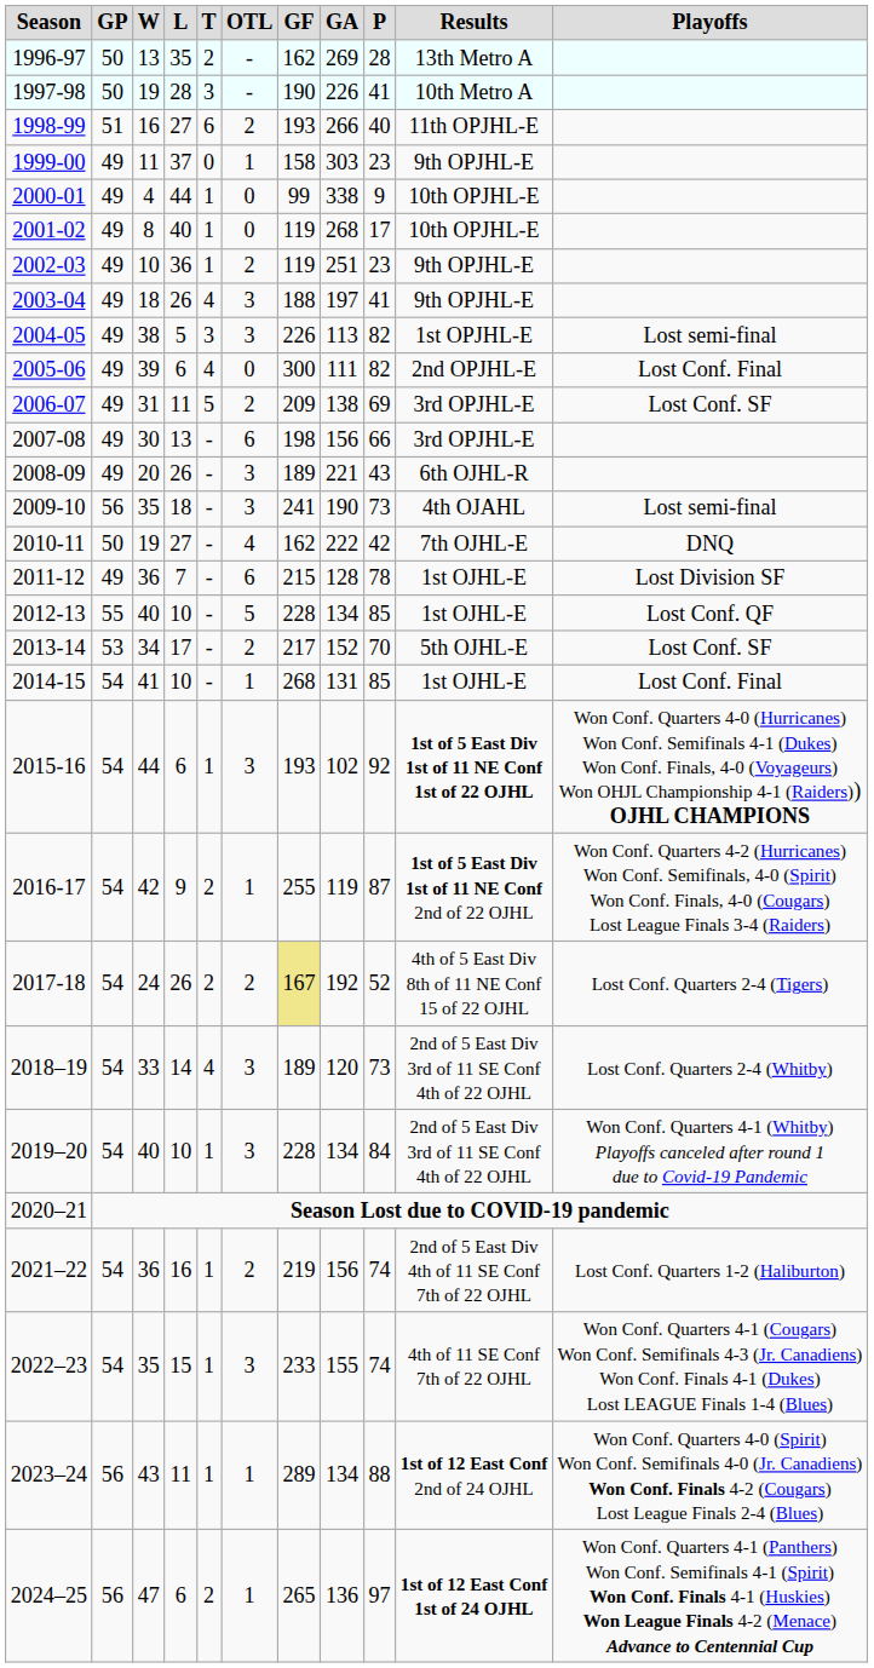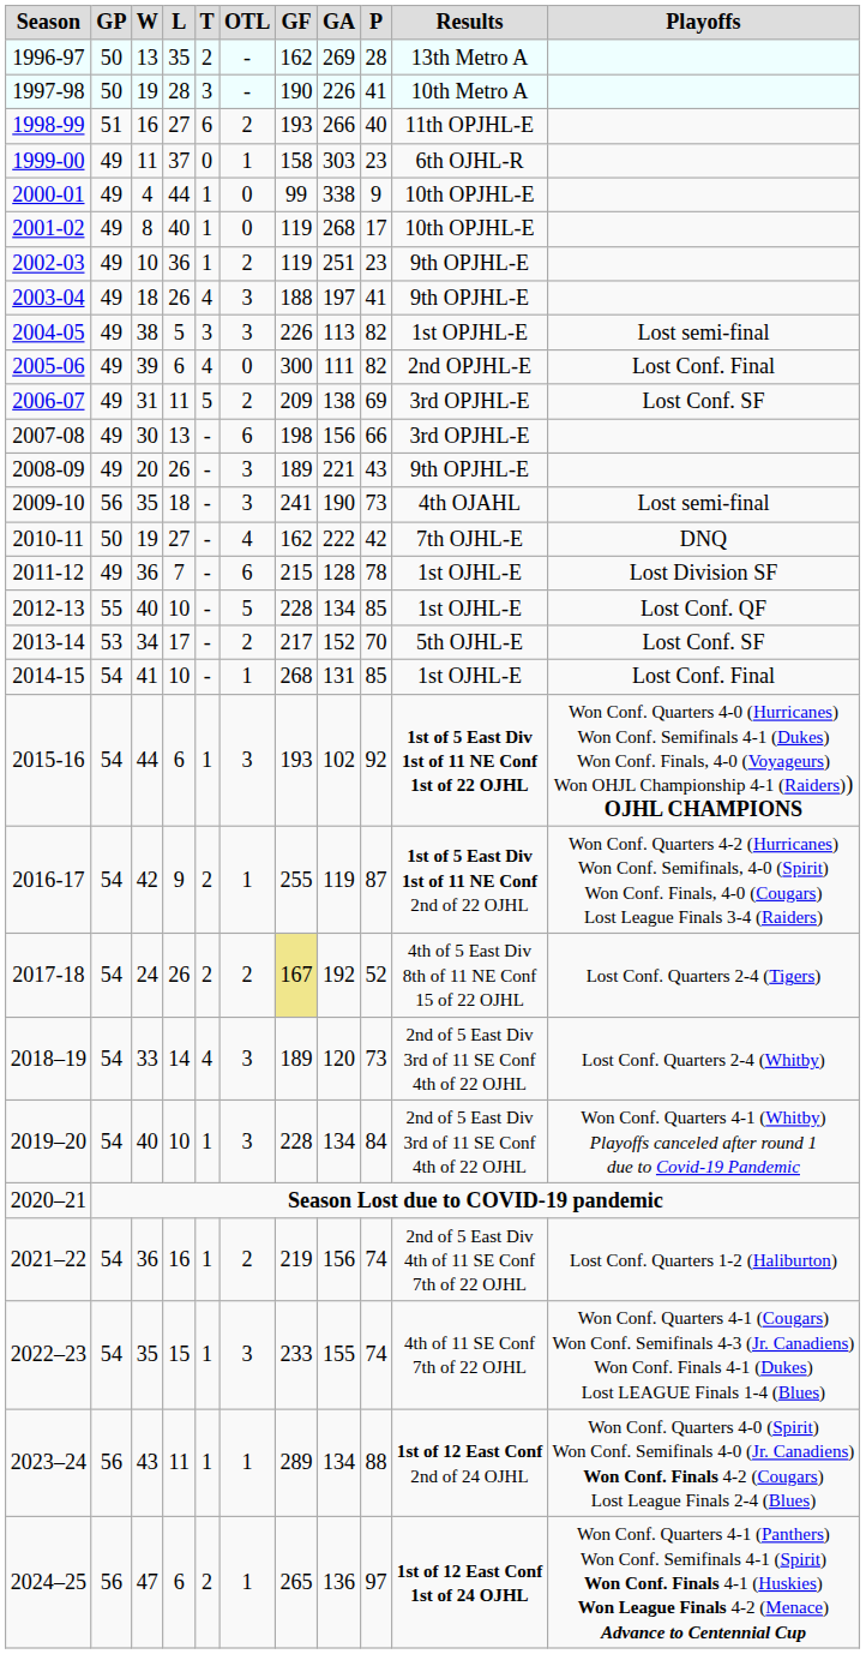 <table class="wikitable">
 <tr align="center"  bgcolor="#dddddd">
 <td><strong>Season</strong></td>
 <td><strong>GP</strong></td>
 <td><strong>W</strong></td>
 <td><strong>L</strong></td>
 <td><strong>T</strong></td>
 <td><strong>OTL</strong></td>
 <td><strong>GF</strong></td>
 <td><strong>GA</strong></td>
 <td><strong>P</strong></td>
 <td><strong>Results</strong></td>
 <td><strong>Playoffs</strong></td>
 </tr>
 <tr align="center" bgcolor="#EEFFFF">
 <td>1996-97</td>
 <td>50</td>
 <td>13</td>
 <td>35</td>
 <td>2</td>
 <td>-</td>
 <td>162</td>
 <td>269</td>
 <td>28</td>
 <td>13th Metro A</td>
 <td></td>
 </tr>
 <tr align="center" bgcolor="#EEFFFF">
 <td>1997-98</td>
 <td>50</td>
 <td>19</td>
 <td>28</td>
 <td>3</td>
 <td>-</td>
 <td>190</td>
 <td>226</td>
 <td>41</td>
 <td>10th Metro A</td>
 <td></td>
 </tr>
 <tr align="center">
 <td><a href='#'>1998-99</a></td>
 <td>51</td>
 <td>16</td>
 <td>27</td>
 <td>6</td>
 <td>2</td>
 <td>193</td>
 <td>266</td>
 <td>40</td>
 <td>11th OPJHL-E</td>
 <td></td>
 </tr>
 <tr align="center">
 <td><a href='#'>1999-00</a></td>
 <td>49</td>
 <td>11</td>
 <td>37</td>
 <td>0</td>
 <td>1</td>
 <td>158</td>
 <td>303</td>
 <td>23</td>
-<td>9th OPJHL-E</td>
+<td>6th OJHL-R</td>
 <td></td>
 </tr>
 <tr align="center">
 <td><a href='#'>2000-01</a></td>
 <td>49</td>
 <td>4</td>
 <td>44</td>
 <td>1</td>
 <td>0</td>
 <td>99</td>
 <td>338</td>
 <td>9</td>
 <td>10th OPJHL-E</td>
 <td></td>
 </tr>
 <tr align="center">
 <td><a href='#'>2001-02</a></td>
 <td>49</td>
 <td>8</td>
 <td>40</td>
 <td>1</td>
 <td>0</td>
 <td>119</td>
 <td>268</td>
 <td>17</td>
 <td>10th OPJHL-E</td>
 <td></td>
 </tr>
 <tr align="center">
 <td><a href='#'>2002-03</a></td>
 <td>49</td>
 <td>10</td>
 <td>36</td>
 <td>1</td>
 <td>2</td>
 <td>119</td>
 <td>251</td>
 <td>23</td>
 <td>9th OPJHL-E</td>
 <td></td>
 </tr>
 <tr align="center">
 <td><a href='#'>2003-04</a></td>
 <td>49</td>
 <td>18</td>
 <td>26</td>
 <td>4</td>
 <td>3</td>
 <td>188</td>
 <td>197</td>
 <td>41</td>
 <td>9th OPJHL-E</td>
 <td></td>
 </tr>
 <tr align="center">
 <td><a href='#'>2004-05</a></td>
 <td>49</td>
 <td>38</td>
 <td>5</td>
 <td>3</td>
 <td>3</td>
 <td>226</td>
 <td>113</td>
 <td>82</td>
 <td>1st OPJHL-E</td>
 <td>Lost semi-final</td>
 </tr>
 <tr align="center">
 <td><a href='#'>2005-06</a></td>
 <td>49</td>
 <td>39</td>
 <td>6</td>
 <td>4</td>
 <td>0</td>
 <td>300</td>
 <td>111</td>
 <td>82</td>
 <td>2nd OPJHL-E</td>
 <td>Lost Conf. Final</td>
 </tr>
 <tr align="center">
 <td><a href='#'>2006-07</a></td>
 <td>49</td>
 <td>31</td>
 <td>11</td>
 <td>5</td>
 <td>2</td>
 <td>209</td>
 <td>138</td>
 <td>69</td>
 <td>3rd OPJHL-E</td>
 <td>Lost Conf. SF</td>
 </tr>
 <tr align="center">
 <td>2007-08</td>
 <td>49</td>
 <td>30</td>
 <td>13</td>
 <td>-</td>
 <td>6</td>
 <td>198</td>
 <td>156</td>
 <td>66</td>
 <td>3rd OPJHL-E</td>
 <td></td>
 </tr>
 <tr align="center">
 <td>2008-09</td>
 <td>49</td>
 <td>20</td>
 <td>26</td>
 <td>-</td>
 <td>3</td>
 <td>189</td>
 <td>221</td>
 <td>43</td>
-<td>6th OJHL-R</td>
+<td>9th OPJHL-E</td>
 <td></td>
 </tr>
 <tr align="center">
 <td>2009-10</td>
 <td>56</td>
 <td>35</td>
 <td>18</td>
 <td>-</td>
 <td>3</td>
 <td>241</td>
 <td>190</td>
 <td>73</td>
 <td>4th OJAHL</td>
 <td>Lost semi-final</td>
 </tr>
 <tr align="center">
 <td>2010-11</td>
 <td>50</td>
 <td>19</td>
 <td>27</td>
 <td>-</td>
 <td>4</td>
 <td>162</td>
 <td>222</td>
 <td>42</td>
 <td>7th OJHL-E</td>
 <td>DNQ</td>
 </tr>
 <tr align="center">
 <td>2011-12</td>
 <td>49</td>
 <td>36</td>
 <td>7</td>
 <td>-</td>
 <td>6</td>
 <td>215</td>
 <td>128</td>
 <td>78</td>
 <td>1st OJHL-E</td>
 <td>Lost Division SF</td>
 </tr>
 <tr align="center">
 <td>2012-13</td>
 <td>55</td>
 <td>40</td>
 <td>10</td>
 <td>-</td>
 <td>5</td>
 <td>228</td>
 <td>134</td>
 <td>85</td>
 <td>1st OJHL-E</td>
 <td>Lost Conf. QF</td>
 </tr>
 <tr align="center">
 <td>2013-14</td>
 <td>53</td>
 <td>34</td>
 <td>17</td>
 <td>-</td>
 <td>2</td>
 <td>217</td>
 <td>152</td>
 <td>70</td>
 <td>5th OJHL-E</td>
 <td>Lost Conf. SF</td>
 </tr>
 <tr align="center">
 <td>2014-15</td>
 <td>54</td>
 <td>41</td>
 <td>10</td>
 <td>-</td>
 <td>1</td>
 <td>268</td>
 <td>131</td>
 <td>85</td>
 <td>1st OJHL-E</td>
 <td>Lost Conf. Final</td>
 </tr>
 <tr align="center">
 <td>2015-16</td>
 <td>54</td>
 <td>44</td>
 <td>6</td>
 <td>1</td>
 <td>3</td>
 <td>193</td>
 <td>102</td>
 <td>92</td>
 <td><small><strong>1st of 5 East Div</strong><br><strong>1st of 11 NE Conf</strong><br><strong>1st of 22 OJHL</strong></small></td>
 <td><small>Won Conf. Quarters 4-0 (<a href='#'>Hurricanes</a>)<br>Won Conf. Semifinals 4-1 (<a href='#'>Dukes</a>)<br>Won Conf. Finals, 4-0 (<a href='#'>Voyageurs</a>)<br>Won OHJL Championship 4-1 (<a href='#'>Raiders</a>)</small>)<br><strong>OJHL CHAMPIONS</strong></td>
 </tr>
 <tr align="center">
 <td>2016-17</td>
 <td>54</td>
 <td>42</td>
 <td>9</td>
 <td>2</td>
 <td>1</td>
 <td>255</td>
 <td>119</td>
 <td>87</td>
 <td><small><strong>1st of 5 East Div</strong><br><strong>1st of 11 NE Conf</strong><br>2nd of 22 OJHL</small></td>
 <td><small>Won Conf. Quarters 4-2 (<a href='#'>Hurricanes</a>)<br>Won Conf. Semifinals, 4-0 (<a href='#'>Spirit</a>)<br>Won Conf. Finals, 4-0 (<a href='#'>Cougars</a>)<br>Lost League Finals 3-4 (<a href='#'>Raiders</a>)</small></td>
 </tr>
 <tr align="center">
 <td>2017-18</td>
 <td>54</td>
 <td>24</td>
 <td>26</td>
 <td>2</td>
 <td>2</td>
 <td style="background: khaki;">167</td>
 <td>192</td>
 <td>52</td>
 <td><small>4th of 5 East Div<br>8th of 11 NE Conf<br>15 of 22 OJHL</small></td>
 <td><small>Lost Conf. Quarters 2-4 (<a href='#'>Tigers</a>)</small></td>
 </tr>
 <tr align="center">
 <td>2018–19</td>
 <td>54</td>
 <td>33</td>
 <td>14</td>
 <td>4</td>
 <td>3</td>
 <td>189</td>
 <td>120</td>
 <td>73</td>
 <td><small>2nd of 5 East Div<br>3rd of 11 SE Conf<br>4th of 22 OJHL</small></td>
 <td><small>Lost Conf. Quarters 2-4 (<a href='#'>Whitby</a>)</small></td>
 </tr>
 <tr align="center">
 <td>2019–20</td>
 <td>54</td>
 <td>40</td>
 <td>10</td>
 <td>1</td>
 <td>3</td>
 <td>228</td>
 <td>134</td>
 <td>84</td>
 <td><small>2nd of 5 East Div<br>3rd of 11 SE Conf<br>4th of 22 OJHL</small></td>
 <td><small>Won Conf. Quarters 4-1 (<a href='#'>Whitby</a>)</small> <small><br><em>Playoffs canceled after round 1<br>due to <a href='#'>Covid-19 Pandemic</a></em></small></td>
 </tr>
 <tr align="center">
 <td>2020–21</td>
 <td colspan="10"><strong>Season Lost due to COVID-19 pandemic</strong></td>
 </tr>
 <tr align="center">
 <td>2021–22</td>
 <td>54</td>
 <td>36</td>
 <td>16</td>
 <td>1</td>
 <td>2</td>
 <td>219</td>
 <td>156</td>
 <td>74</td>
 <td><small>2nd of 5 East Div<br>4th of 11 SE Conf<br>7th of 22 OJHL</small></td>
 <td><small>Lost Conf. Quarters 1-2 (<a href='#'>Haliburton</a>)</small></td>
 </tr>
 <tr align="center">
 <td>2022–23</td>
 <td>54</td>
 <td>35</td>
 <td>15</td>
 <td>1</td>
 <td>3</td>
 <td>233</td>
 <td>155</td>
 <td>74</td>
 <td><small>4th of 11 SE Conf<br>7th of 22 OJHL</small></td>
 <td><small>Won Conf. Quarters 4-1 (<a href='#'>Cougars</a>)<br>Won Conf. Semifinals 4-3 (<a href='#'>Jr. Canadiens</a>)<br>Won Conf. Finals 4-1 (<a href='#'>Dukes</a>)<br>Lost LEAGUE Finals 1-4 (<a href='#'>Blues</a>)</small></td>
 </tr>
 <tr align="center">
 <td>2023–24</td>
 <td>56</td>
 <td>43</td>
 <td>11</td>
 <td>1</td>
 <td>1</td>
 <td>289</td>
 <td>134</td>
 <td>88</td>
 <td><small><strong>1st of 12 East Conf</strong><br>2nd of 24 OJHL</small></td>
 <td><small>Won Conf. Quarters 4-0 (<a href='#'>Spirit</a>)<br>Won Conf. Semifinals 4-0 (<a href='#'>Jr. Canadiens</a>)<br><strong>Won Conf. Finals</strong> 4-2 (<a href='#'>Cougars</a>)<br>Lost League Finals 2-4 (<a href='#'>Blues</a>)</small></td>
 </tr>
 <tr align="center">
 <td>2024–25</td>
 <td>56</td>
 <td>47</td>
 <td>6</td>
 <td>2</td>
 <td>1</td>
 <td>265</td>
 <td>136</td>
 <td>97</td>
 <td><small><strong>1st of 12 East Conf<br>1st of 24 OJHL</strong></small></td>
 <td><small>Won Conf. Quarters 4-1 (<a href='#'>Panthers</a>)<br>Won Conf. Semifinals 4-1 (<a href='#'>Spirit</a>)<br><strong>Won Conf. Finals</strong> 4-1 (<a href='#'>Huskies</a>)<br><strong>Won League Finals</strong> 4-2 (<a href='#'>Menace</a>)<br><strong><em>Advance to Centennial Cup</em></strong></small></td>
 </tr>
 </table>
